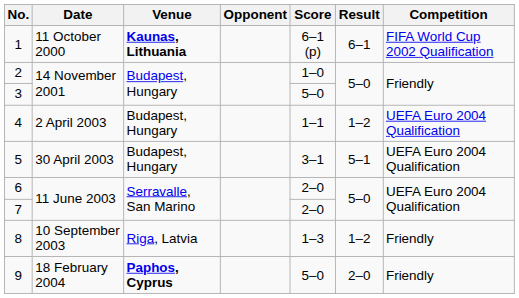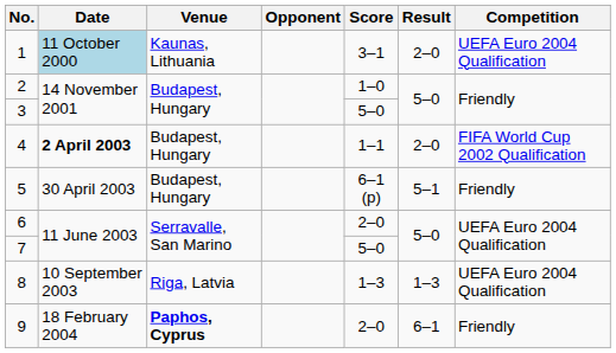 <table class="wikitable sortable">
 <tr>
 <th scope="col">No.</th>
 <th scope="col">Date</th>
 <th scope="col">Venue</th>
 <th scope="col">Opponent</th>
 <th scope="col">Score</th>
 <th scope="col">Result</th>
 <th scope="col">Competition</th>
 </tr>
 <tr>
 <td align="center">1</td>
-<td>11 October 2000</td>
-<td><strong><a href='#'>Kaunas</a>, Lithuania</strong></td>
+<td style="background: lightblue;">11 October 2000</td>
+<td><a href='#'>Kaunas</a>, Lithuania</td>
 <td></td>
-<td align="center">6–1 (p)</td>
-<td align="center">6–1</td>
-<td><a href='#'>FIFA World Cup 2002 Qualification</a></td>
+<td align="center">3–1</td>
+<td align="center">2–0</td>
+<td><a href='#'>UEFA Euro 2004 Qualification</a></td>
 </tr>
 <tr>
 <td align="center">2</td>
 <td rowspan="2">14 November 2001</td>
 <td rowspan="2"><a href='#'>Budapest</a>, Hungary</td>
 <td rowspan="2"></td>
 <td align="center">1–0</td>
 <td rowspan="2" align="center">5–0</td>
 <td rowspan="2">Friendly</td>
 </tr>
 <tr>
 <td align="center">3</td>
 <td align="center">5–0</td>
 </tr>
 <tr>
 <td align="center">4</td>
-<td>2 April 2003</td>
+<td><strong>2 April 2003</strong></td>
 <td>Budapest, Hungary</td>
 <td></td>
 <td align="center">1–1</td>
-<td align="center">1–2</td>
-<td><a href='#'>UEFA Euro 2004 Qualification</a></td>
+<td align="center">2–0</td>
+<td><a href='#'>FIFA World Cup 2002 Qualification</a></td>
 </tr>
 <tr>
 <td align="center">5</td>
 <td>30 April 2003</td>
 <td>Budapest, Hungary</td>
 <td></td>
-<td align="center">3–1</td>
+<td align="center">6–1 (p)</td>
 <td align="center">5–1</td>
-<td>UEFA Euro 2004 Qualification</td>
+<td>Friendly</td>
 </tr>
 <tr>
 <td align="center">6</td>
 <td rowspan="2">11 June 2003</td>
 <td rowspan="2"><a href='#'>Serravalle</a>, San Marino</td>
 <td rowspan="2"></td>
 <td align="center">2–0</td>
 <td rowspan="2" align="center">5–0</td>
 <td rowspan="2">UEFA Euro 2004 Qualification</td>
 </tr>
 <tr>
 <td align="center">7</td>
-<td align="center">2–0</td>
+<td align="center">5–0</td>
 </tr>
 <tr>
 <td align="center">8</td>
 <td>10 September 2003</td>
 <td><a href='#'>Riga</a>, Latvia</td>
 <td></td>
 <td align="center">1–3</td>
-<td align="center">1–2</td>
-<td>Friendly</td>
+<td align="center">1–3</td>
+<td>UEFA Euro 2004 Qualification</td>
 </tr>
 <tr>
 <td align="center">9</td>
 <td>18 February 2004</td>
 <td><strong><a href='#'>Paphos</a>, Cyprus</strong></td>
 <td></td>
-<td align="center">5–0</td>
 <td align="center">2–0</td>
+<td align="center">6–1</td>
 <td>Friendly</td>
 </tr>
 </table>
